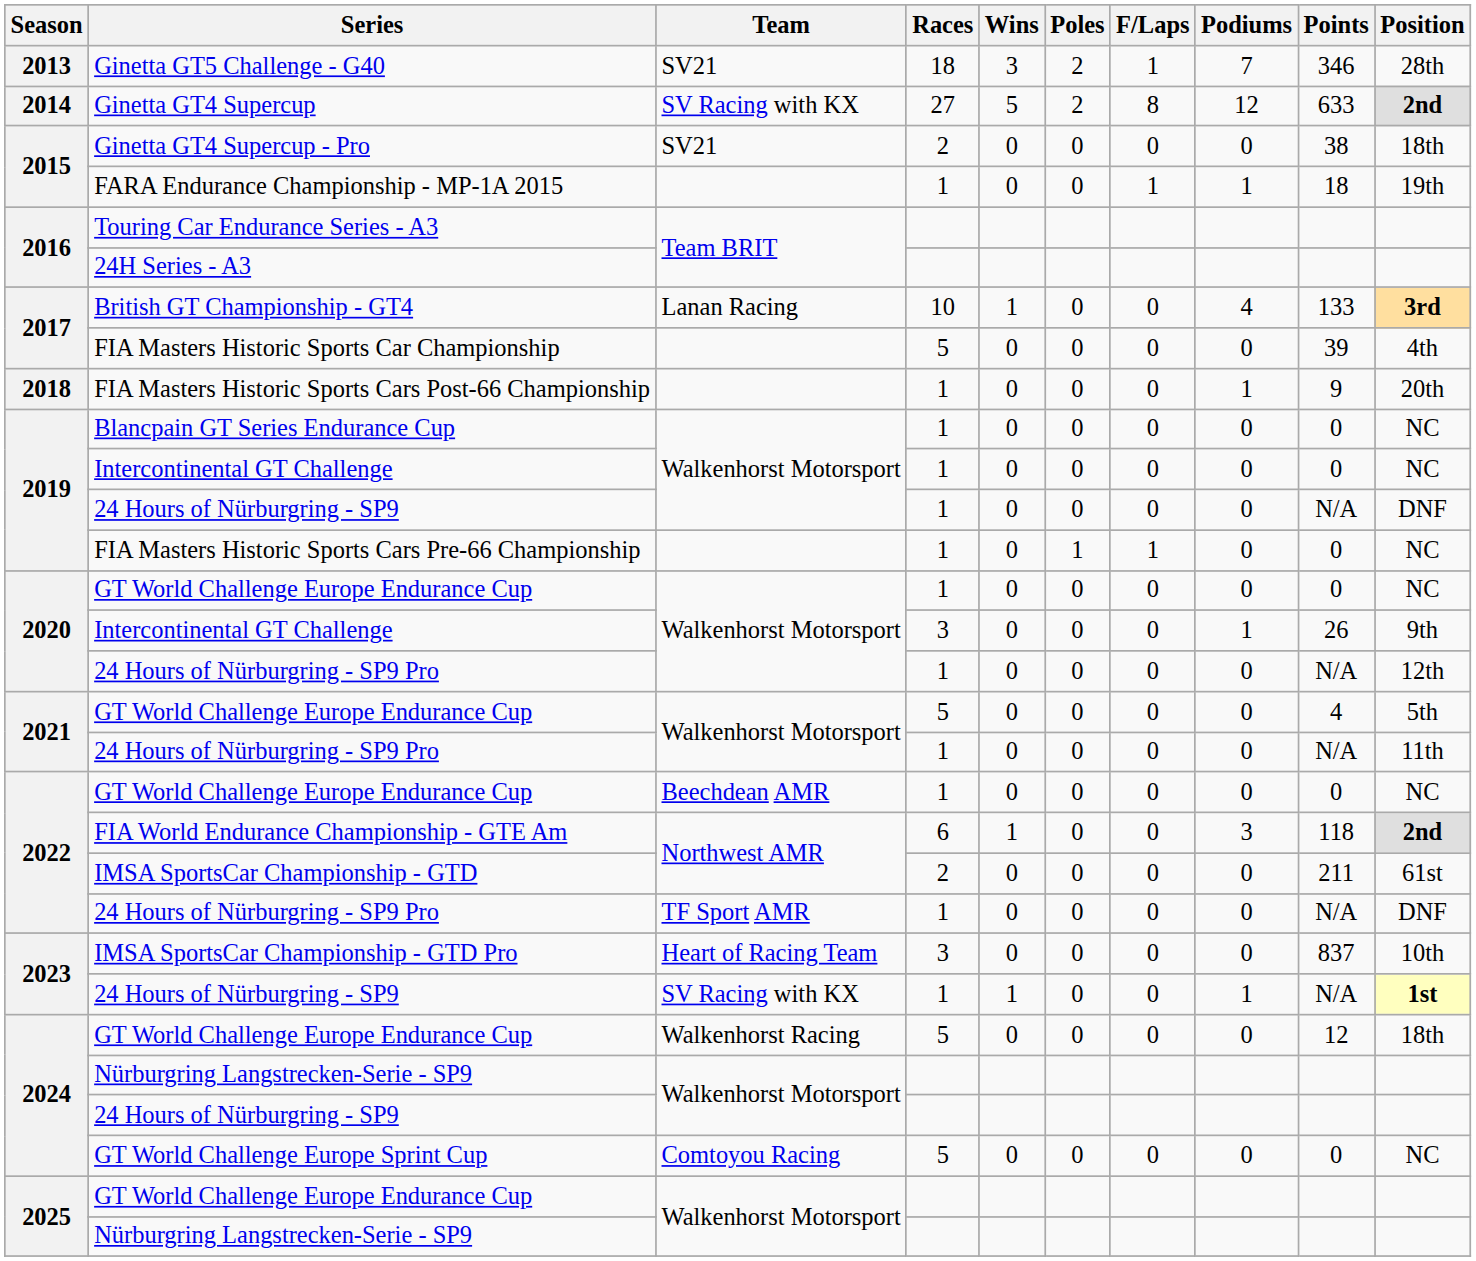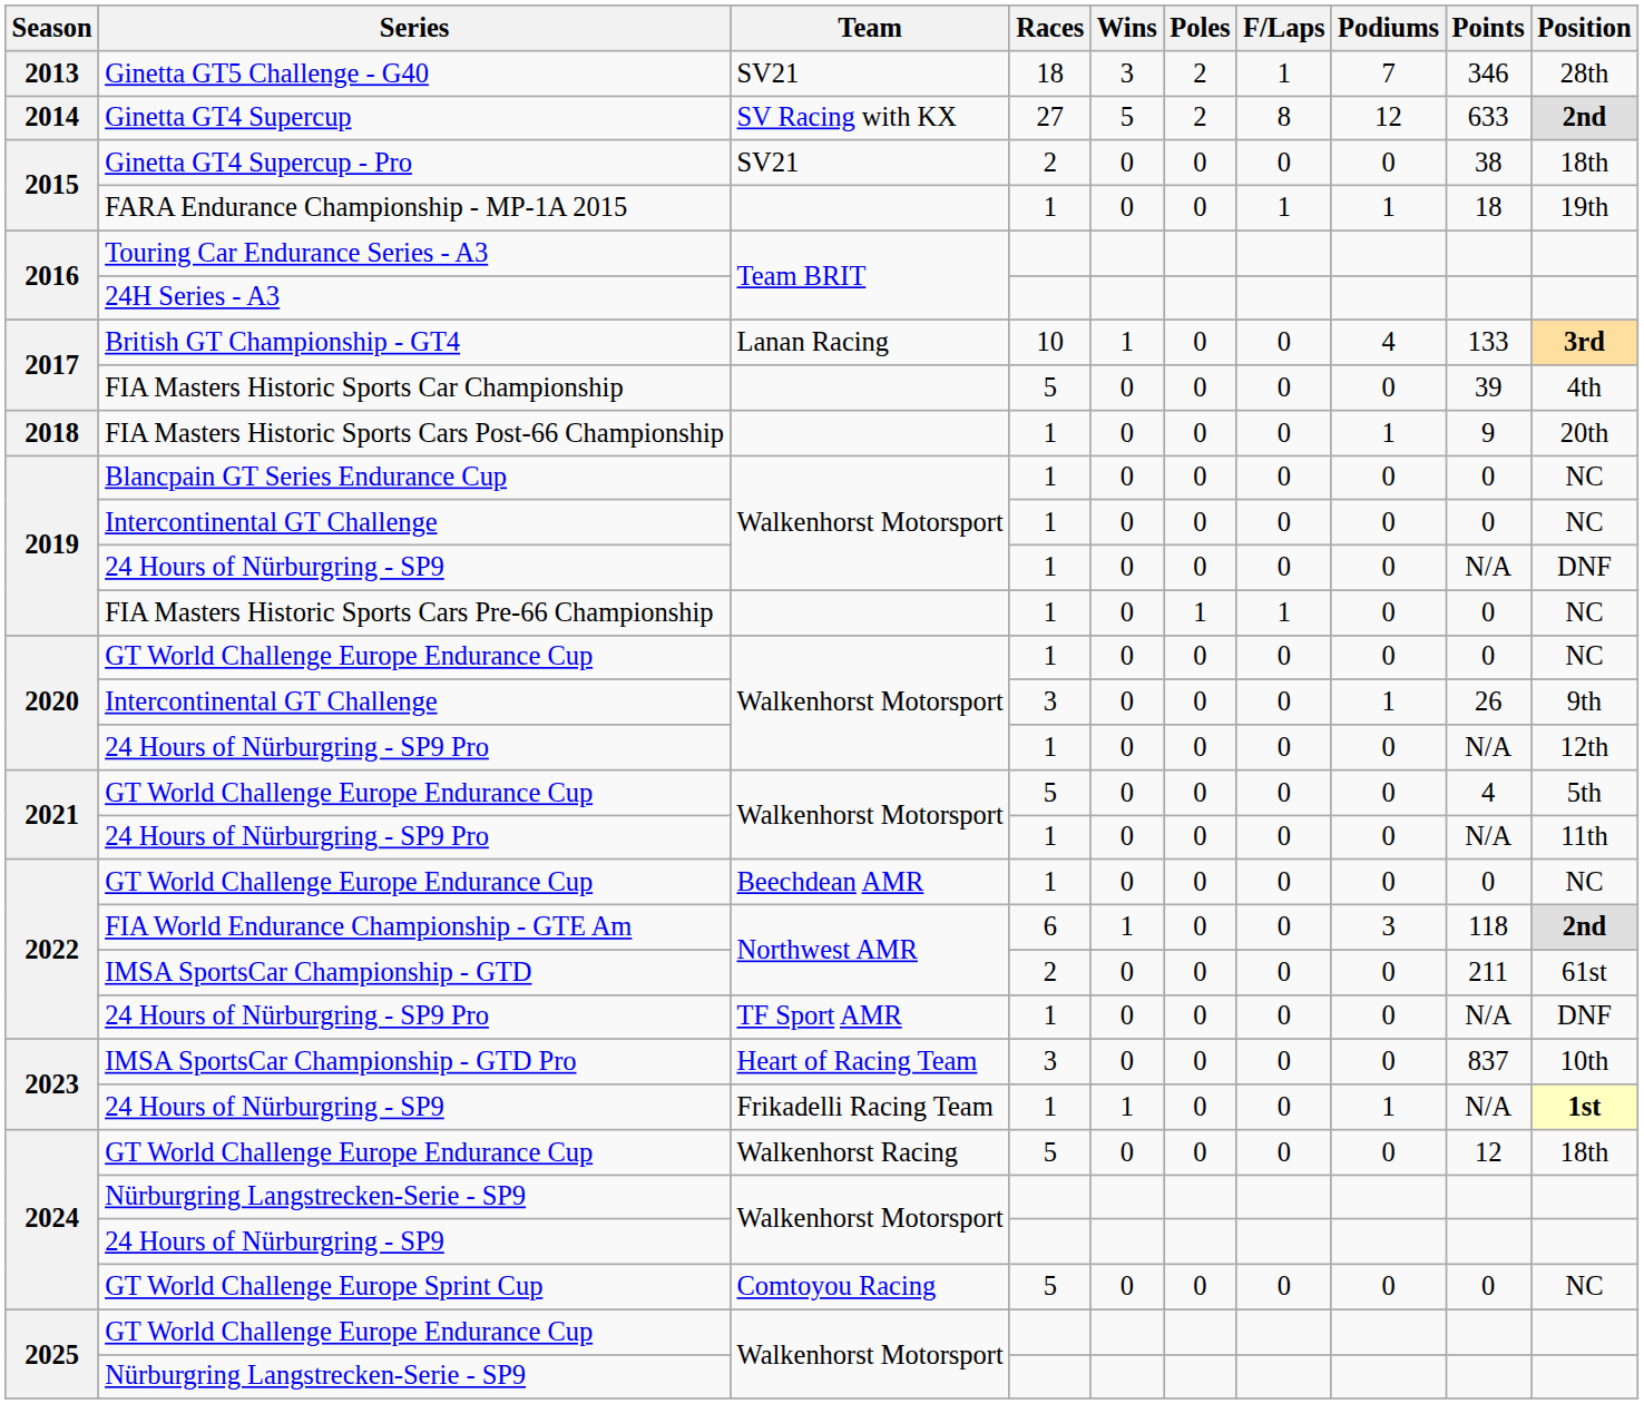 <table class="wikitable" style="font-size: 90%; text-align:center">
 <tr>
 <th>Season</th>
 <th>Series</th>
 <th>Team</th>
 <th>Races</th>
 <th>Wins</th>
 <th>Poles</th>
 <th>F/Laps</th>
 <th>Podiums</th>
 <th>Points</th>
 <th>Position</th>
 </tr>
 <tr>
 <th>2013</th>
 <td align=left><a href='#'>Ginetta GT5 Challenge - G40</a></td>
 <td align=left>SV21</td>
 <td>18</td>
 <td>3</td>
 <td>2</td>
 <td>1</td>
 <td>7</td>
 <td>346</td>
 <td>28th</td>
 </tr>
 <tr>
 <th>2014</th>
 <td align=left><a href='#'>Ginetta GT4 Supercup</a></td>
 <td align=left><a href='#'>SV Racing</a> with KX</td>
 <td>27</td>
 <td>5</td>
 <td>2</td>
 <td>8</td>
 <td>12</td>
 <td>633</td>
 <td style="background:#DFDFDF;"><strong>2nd</strong></td>
 </tr>
 <tr>
 <th rowspan="2">2015</th>
 <td align=left><a href='#'>Ginetta GT4 Supercup - Pro</a></td>
 <td align=left>SV21</td>
 <td>2</td>
 <td>0</td>
 <td>0</td>
 <td>0</td>
 <td>0</td>
 <td>38</td>
 <td>18th</td>
 </tr>
 <tr>
 <td align=left>FARA Endurance Championship - MP-1A 2015</td>
 <td></td>
 <td>1</td>
 <td>0</td>
 <td>0</td>
 <td>1</td>
 <td>1</td>
 <td>18</td>
 <td>19th</td>
 </tr>
 <tr>
 <th rowspan="2">2016</th>
 <td align=left><a href='#'>Touring Car Endurance Series - A3</a></td>
 <td rowspan="2" align="left"><a href='#'>Team BRIT</a></td>
 <td></td>
 <td></td>
 <td></td>
 <td></td>
 <td></td>
 <td></td>
 <td></td>
 </tr>
 <tr>
 <td align=left><a href='#'>24H Series - A3</a></td>
 <td></td>
 <td></td>
 <td></td>
 <td></td>
 <td></td>
 <td></td>
 <td></td>
 </tr>
 <tr>
 <th rowspan="2">2017</th>
 <td align=left><a href='#'>British GT Championship - GT4</a></td>
 <td align=left>Lanan Racing</td>
 <td>10</td>
 <td>1</td>
 <td>0</td>
 <td>0</td>
 <td>4</td>
 <td>133</td>
 <td style="background:#FFDF9F;"><strong>3rd</strong></td>
 </tr>
 <tr>
 <td align=left>FIA Masters Historic Sports Car Championship</td>
 <td></td>
 <td>5</td>
 <td>0</td>
 <td>0</td>
 <td>0</td>
 <td>0</td>
 <td>39</td>
 <td>4th</td>
 </tr>
 <tr>
 <th>2018</th>
 <td align=left>FIA Masters Historic Sports Cars Post-66 Championship</td>
 <td></td>
 <td>1</td>
 <td>0</td>
 <td>0</td>
 <td>0</td>
 <td>1</td>
 <td>9</td>
 <td>20th</td>
 </tr>
 <tr>
 <th rowspan="4">2019</th>
 <td align=left><a href='#'>Blancpain GT Series Endurance Cup</a></td>
 <td rowspan="3" align=left>Walkenhorst Motorsport</td>
 <td>1</td>
 <td>0</td>
 <td>0</td>
 <td>0</td>
 <td>0</td>
 <td>0</td>
 <td>NC</td>
 </tr>
 <tr>
 <td align=left><a href='#'>Intercontinental GT Challenge</a></td>
 <td>1</td>
 <td>0</td>
 <td>0</td>
 <td>0</td>
 <td>0</td>
 <td>0</td>
 <td>NC</td>
 </tr>
 <tr>
 <td align=left><a href='#'>24 Hours of Nürburgring - SP9</a></td>
 <td>1</td>
 <td>0</td>
 <td>0</td>
 <td>0</td>
 <td>0</td>
 <td>N/A</td>
 <td>DNF</td>
 </tr>
 <tr>
 <td align=left>FIA Masters Historic Sports Cars Pre-66 Championship</td>
 <td></td>
 <td>1</td>
 <td>0</td>
 <td>1</td>
 <td>1</td>
 <td>0</td>
 <td>0</td>
 <td>NC</td>
 </tr>
 <tr>
 <th rowspan="3">2020</th>
 <td align=left><a href='#'>GT World Challenge Europe Endurance Cup</a></td>
 <td rowspan="3" align=left>Walkenhorst Motorsport</td>
 <td>1</td>
 <td>0</td>
 <td>0</td>
 <td>0</td>
 <td>0</td>
 <td>0</td>
 <td>NC</td>
 </tr>
 <tr>
 <td align=left><a href='#'>Intercontinental GT Challenge</a></td>
 <td>3</td>
 <td>0</td>
 <td>0</td>
 <td>0</td>
 <td>1</td>
 <td>26</td>
 <td>9th</td>
 </tr>
 <tr>
 <td align=left><a href='#'>24 Hours of Nürburgring - SP9 Pro</a></td>
 <td>1</td>
 <td>0</td>
 <td>0</td>
 <td>0</td>
 <td>0</td>
 <td>N/A</td>
 <td>12th</td>
 </tr>
 <tr>
 <th rowspan="2">2021</th>
 <td align=left><a href='#'>GT World Challenge Europe Endurance Cup</a></td>
 <td rowspan="2" align=left>Walkenhorst Motorsport</td>
 <td>5</td>
 <td>0</td>
 <td>0</td>
 <td>0</td>
 <td>0</td>
 <td>4</td>
 <td>5th</td>
 </tr>
 <tr>
 <td align=left><a href='#'>24 Hours of Nürburgring - SP9 Pro</a></td>
 <td>1</td>
 <td>0</td>
 <td>0</td>
 <td>0</td>
 <td>0</td>
 <td>N/A</td>
 <td>11th</td>
 </tr>
 <tr>
 <th rowspan="4">2022</th>
 <td align=left><a href='#'>GT World Challenge Europe Endurance Cup</a></td>
 <td align=left><a href='#'>Beechdean</a> <a href='#'>AMR</a></td>
 <td>1</td>
 <td>0</td>
 <td>0</td>
 <td>0</td>
 <td>0</td>
 <td>0</td>
 <td>NC</td>
 </tr>
 <tr>
 <td align=left><a href='#'>FIA World Endurance Championship - GTE Am</a></td>
 <td rowspan="2" align=left><a href='#'>Northwest AMR</a></td>
 <td>6</td>
 <td>1</td>
 <td>0</td>
 <td>0</td>
 <td>3</td>
 <td>118</td>
 <td style="background:#DFDFDF;"><strong>2nd</strong></td>
 </tr>
 <tr>
 <td align=left><a href='#'>IMSA SportsCar Championship - GTD</a></td>
 <td>2</td>
 <td>0</td>
 <td>0</td>
 <td>0</td>
 <td>0</td>
 <td>211</td>
 <td>61st</td>
 </tr>
 <tr>
 <td align=left><a href='#'>24 Hours of Nürburgring - SP9 Pro</a></td>
 <td align=left><a href='#'>TF Sport</a> <a href='#'>AMR</a></td>
 <td>1</td>
 <td>0</td>
 <td>0</td>
 <td>0</td>
 <td>0</td>
 <td>N/A</td>
 <td>DNF</td>
 </tr>
 <tr>
 <th rowspan="2">2023</th>
 <td align=left><a href='#'>IMSA SportsCar Championship - GTD Pro</a></td>
 <td align=left><a href='#'>Heart of Racing Team</a></td>
 <td>3</td>
 <td>0</td>
 <td>0</td>
 <td>0</td>
 <td>0</td>
 <td>837</td>
 <td>10th</td>
 </tr>
 <tr>
 <td align=left><a href='#'>24 Hours of Nürburgring - SP9</a></td>
-<td align=left><a href='#'>SV Racing</a> with KX</td>
+<td align=left>Frikadelli Racing Team</td>
 <td>1</td>
 <td>1</td>
 <td>0</td>
 <td>0</td>
 <td>1</td>
 <td>N/A</td>
 <td style="background:#ffffbf"><strong>1st</strong></td>
 </tr>
 <tr>
 <th rowspan="4">2024</th>
 <td align=left><a href='#'>GT World Challenge Europe Endurance Cup</a></td>
 <td align=left>Walkenhorst Racing</td>
 <td>5</td>
 <td>0</td>
 <td>0</td>
 <td>0</td>
 <td>0</td>
 <td>12</td>
 <td>18th</td>
 </tr>
 <tr>
 <td align=left><a href='#'>Nürburgring Langstrecken-Serie - SP9</a></td>
 <td rowspan="2" align="left">Walkenhorst Motorsport</td>
 <td></td>
 <td></td>
 <td></td>
 <td></td>
 <td></td>
 <td></td>
 <td></td>
 </tr>
 <tr>
 <td align=left><a href='#'>24 Hours of Nürburgring - SP9</a></td>
 <td></td>
 <td></td>
 <td></td>
 <td></td>
 <td></td>
 <td></td>
 <td></td>
 </tr>
 <tr>
 <td align=left><a href='#'>GT World Challenge Europe Sprint Cup</a></td>
 <td align=left><a href='#'>Comtoyou Racing</a></td>
 <td>5</td>
 <td>0</td>
 <td>0</td>
 <td>0</td>
 <td>0</td>
 <td>0</td>
 <td>NC</td>
 </tr>
 <tr>
 <th rowspan="2">2025</th>
 <td align=left><a href='#'>GT World Challenge Europe Endurance Cup</a></td>
 <td rowspan="2" align="left">Walkenhorst Motorsport</td>
 <td></td>
 <td></td>
 <td></td>
 <td></td>
 <td></td>
 <td></td>
 <td></td>
 </tr>
 <tr>
 <td align="left"><a href='#'>Nürburgring Langstrecken-Serie - SP9</a></td>
 <td></td>
 <td></td>
 <td></td>
 <td></td>
 <td></td>
 <td></td>
 <td></td>
 </tr>
 </table>
